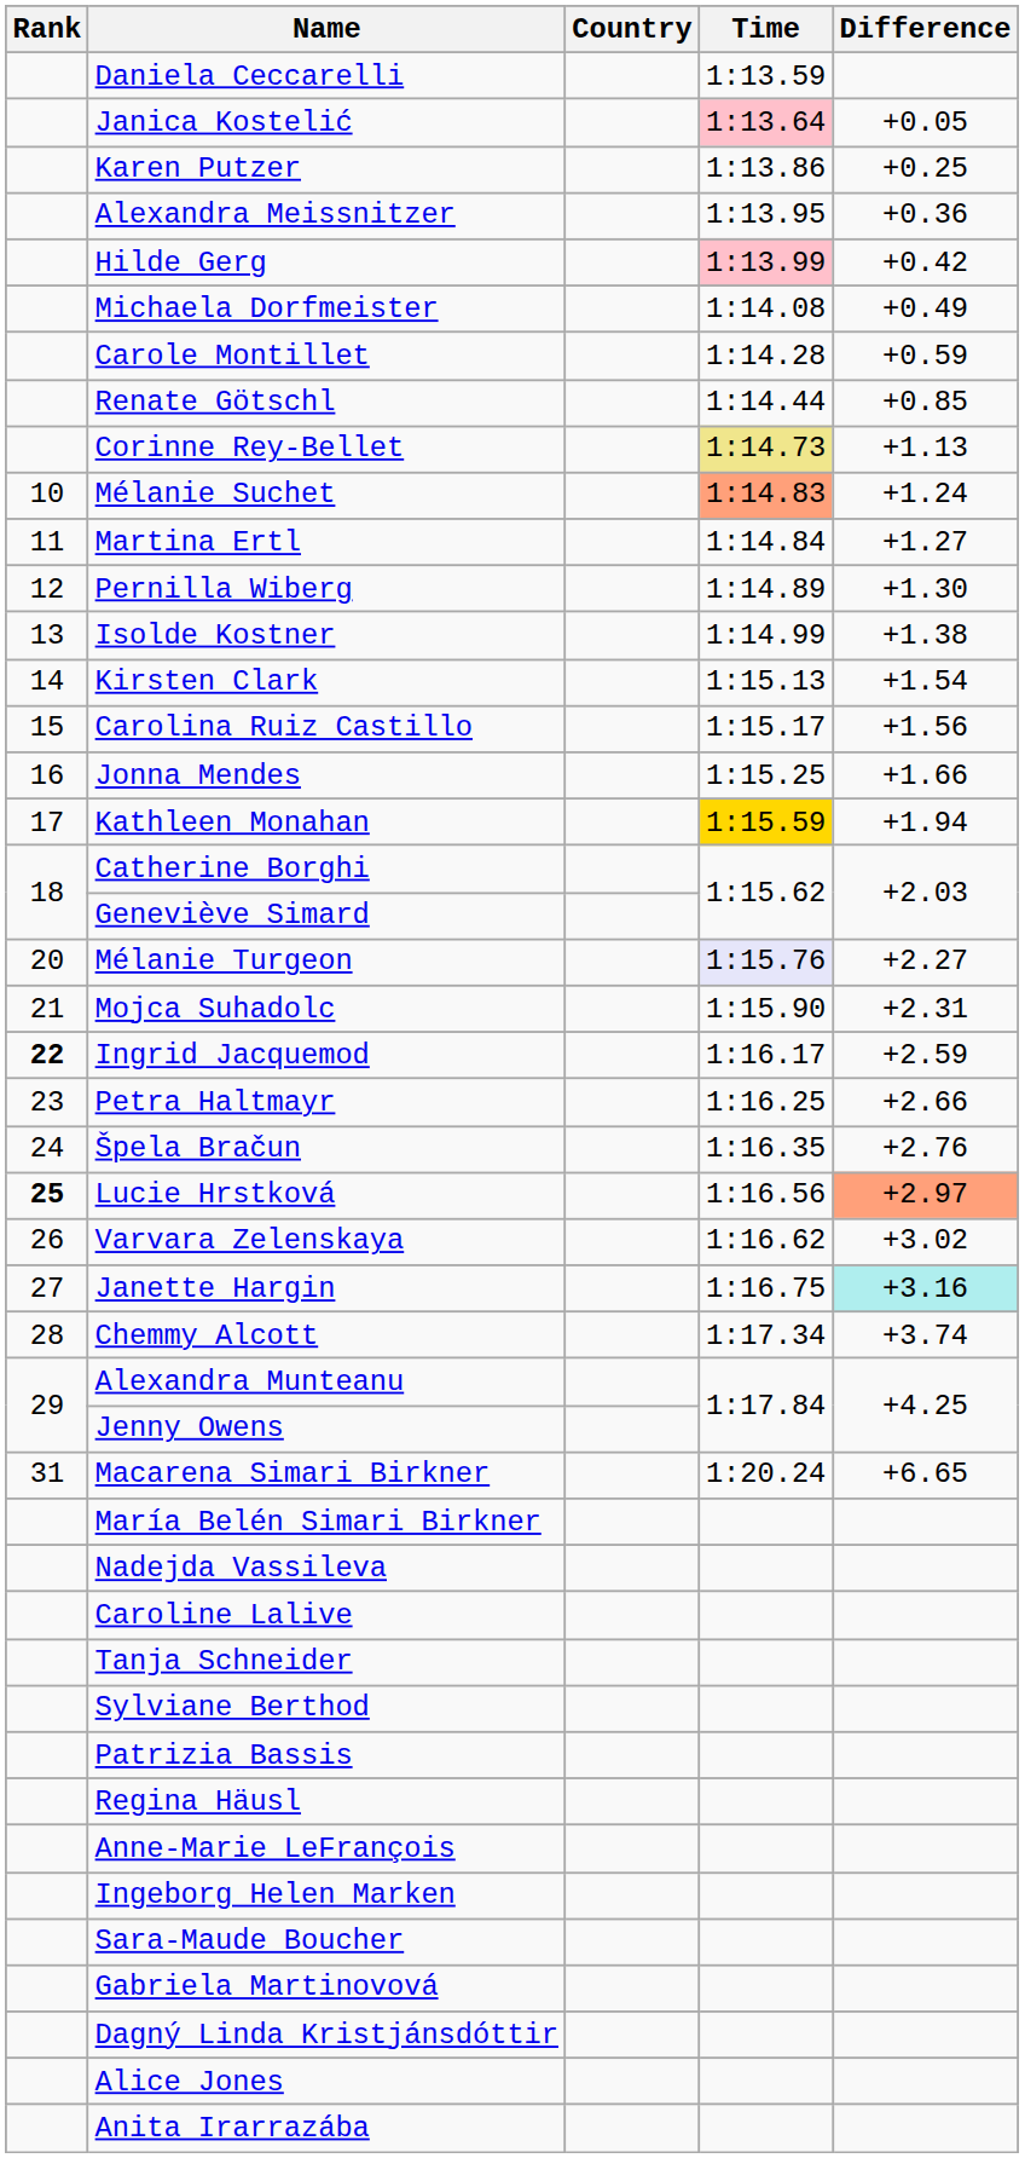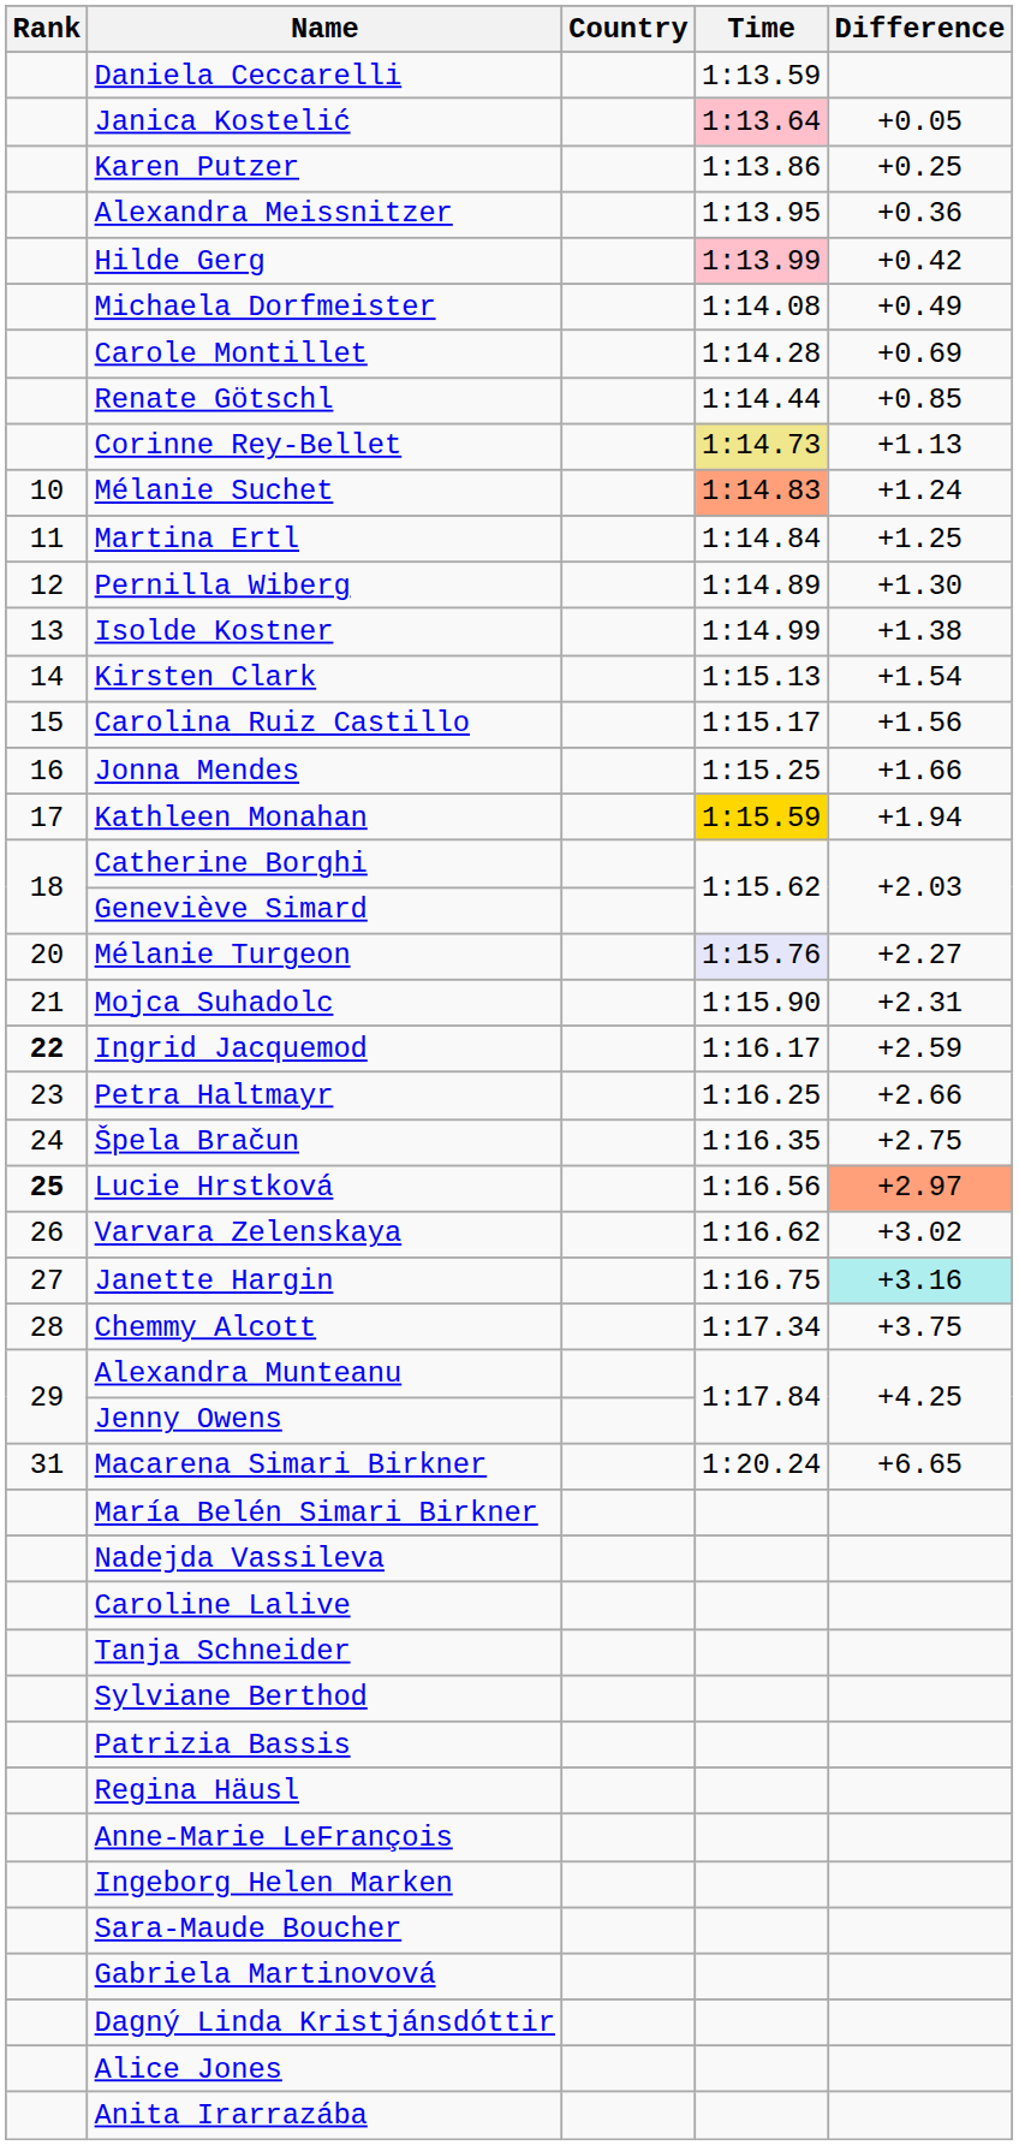 <table class="wikitable sortable" style="text-align:center">
 <tr>
 <th>Rank</th>
 <th>Name</th>
 <th>Country</th>
 <th>Time</th>
 <th>Difference</th>
 </tr>
 <tr>
 <td></td>
 <td align=left><a href='#'>Daniela Ceccarelli</a></td>
 <td align=left></td>
 <td>1:13.59</td>
 <td></td>
 </tr>
 <tr>
 <td></td>
 <td align=left><a href='#'>Janica Kostelić</a></td>
 <td align=left></td>
 <td style="background: pink;">1:13.64</td>
 <td>+0.05</td>
 </tr>
 <tr>
 <td></td>
 <td align=left><a href='#'>Karen Putzer</a></td>
 <td align=left></td>
 <td>1:13.86</td>
 <td>+0.25</td>
 </tr>
 <tr>
 <td></td>
 <td align=left><a href='#'>Alexandra Meissnitzer</a></td>
 <td align=left></td>
 <td>1:13.95</td>
 <td>+0.36</td>
 </tr>
 <tr>
 <td></td>
 <td align=left><a href='#'>Hilde Gerg</a></td>
 <td align=left></td>
 <td style="background: pink;">1:13.99</td>
 <td>+0.42</td>
 </tr>
 <tr>
 <td></td>
 <td align=left><a href='#'>Michaela Dorfmeister</a></td>
 <td align=left></td>
 <td>1:14.08</td>
 <td>+0.49</td>
 </tr>
 <tr>
 <td></td>
 <td align=left><a href='#'>Carole Montillet</a></td>
 <td align=left></td>
 <td>1:14.28</td>
-<td>+0.59</td>
+<td>+0.69</td>
 </tr>
 <tr>
 <td></td>
 <td align=left><a href='#'>Renate Götschl</a></td>
 <td align=left></td>
 <td>1:14.44</td>
 <td>+0.85</td>
 </tr>
 <tr>
 <td></td>
 <td align=left><a href='#'>Corinne Rey-Bellet</a></td>
 <td align=left></td>
 <td style="background: khaki;">1:14.73</td>
 <td>+1.13</td>
 </tr>
 <tr>
 <td>10</td>
 <td align=left><a href='#'>Mélanie Suchet</a></td>
 <td align=left></td>
 <td style="background: lightsalmon;">1:14.83</td>
 <td>+1.24</td>
 </tr>
 <tr>
 <td>11</td>
 <td align=left><a href='#'>Martina Ertl</a></td>
 <td align=left></td>
 <td>1:14.84</td>
-<td>+1.27</td>
+<td>+1.25</td>
 </tr>
 <tr>
 <td>12</td>
 <td align=left><a href='#'>Pernilla Wiberg</a></td>
 <td align=left></td>
 <td>1:14.89</td>
 <td>+1.30</td>
 </tr>
 <tr>
 <td>13</td>
 <td align=left><a href='#'>Isolde Kostner</a></td>
 <td align=left></td>
 <td>1:14.99</td>
 <td>+1.38</td>
 </tr>
 <tr>
 <td>14</td>
 <td align=left><a href='#'>Kirsten Clark</a></td>
 <td align=left></td>
 <td>1:15.13</td>
 <td>+1.54</td>
 </tr>
 <tr>
 <td>15</td>
 <td align=left><a href='#'>Carolina Ruiz Castillo</a></td>
 <td align=left></td>
 <td>1:15.17</td>
 <td>+1.56</td>
 </tr>
 <tr>
 <td>16</td>
 <td align=left><a href='#'>Jonna Mendes</a></td>
 <td align=left></td>
 <td>1:15.25</td>
 <td>+1.66</td>
 </tr>
 <tr>
 <td>17</td>
 <td align=left><a href='#'>Kathleen Monahan</a></td>
 <td align=left></td>
 <td style="background: gold;">1:15.59</td>
 <td>+1.94</td>
 </tr>
 <tr>
 <td rowspan=2>18</td>
 <td align=left><a href='#'>Catherine Borghi</a></td>
 <td align=left></td>
 <td rowspan=2>1:15.62</td>
 <td rowspan=2>+2.03</td>
 </tr>
 <tr>
 <td align=left><a href='#'>Geneviève Simard</a></td>
 <td align=left></td>
 </tr>
 <tr>
 <td>20</td>
 <td align=left><a href='#'>Mélanie Turgeon</a></td>
 <td align=left></td>
 <td style="background: lavender;">1:15.76</td>
 <td>+2.27</td>
 </tr>
 <tr>
 <td>21</td>
 <td align=left><a href='#'>Mojca Suhadolc</a></td>
 <td align=left></td>
 <td>1:15.90</td>
 <td>+2.31</td>
 </tr>
 <tr>
 <td><strong>22</strong></td>
 <td align=left><a href='#'>Ingrid Jacquemod</a></td>
 <td align=left></td>
 <td>1:16.17</td>
 <td>+2.59</td>
 </tr>
 <tr>
 <td>23</td>
 <td align=left><a href='#'>Petra Haltmayr</a></td>
 <td align=left></td>
 <td>1:16.25</td>
 <td>+2.66</td>
 </tr>
 <tr>
 <td>24</td>
 <td align=left><a href='#'>Špela Bračun</a></td>
 <td align=left></td>
 <td>1:16.35</td>
-<td>+2.76</td>
+<td>+2.75</td>
 </tr>
 <tr>
 <td><strong>25</strong></td>
 <td align=left><a href='#'>Lucie Hrstková</a></td>
 <td align=left></td>
 <td>1:16.56</td>
 <td style="background: lightsalmon;">+2.97</td>
 </tr>
 <tr>
 <td>26</td>
 <td align=left><a href='#'>Varvara Zelenskaya</a></td>
 <td align=left></td>
 <td>1:16.62</td>
 <td>+3.02</td>
 </tr>
 <tr>
 <td>27</td>
 <td align=left><a href='#'>Janette Hargin</a></td>
 <td align=left></td>
 <td>1:16.75</td>
 <td style="background: paleturquoise;">+3.16</td>
 </tr>
 <tr>
 <td>28</td>
 <td align=left><a href='#'>Chemmy Alcott</a></td>
 <td align=left></td>
 <td>1:17.34</td>
-<td>+3.74</td>
+<td>+3.75</td>
 </tr>
 <tr>
 <td rowspan=2>29</td>
 <td align=left><a href='#'>Alexandra Munteanu</a></td>
 <td align=left></td>
 <td rowspan=2>1:17.84</td>
 <td rowspan=2>+4.25</td>
 </tr>
 <tr>
 <td align=left><a href='#'>Jenny Owens</a></td>
 <td align=left></td>
 </tr>
 <tr>
 <td>31</td>
 <td align=left><a href='#'>Macarena Simari Birkner</a></td>
 <td align=left></td>
 <td>1:20.24</td>
 <td>+6.65</td>
 </tr>
 <tr>
 <td></td>
 <td align=left><a href='#'>María Belén Simari Birkner</a></td>
 <td align=left></td>
 <td></td>
 <td></td>
 </tr>
 <tr>
 <td></td>
 <td align=left><a href='#'>Nadejda Vassileva</a></td>
 <td align=left></td>
 <td></td>
 <td></td>
 </tr>
 <tr>
 <td></td>
 <td align=left><a href='#'>Caroline Lalive</a></td>
 <td align=left></td>
 <td></td>
 <td></td>
 </tr>
 <tr>
 <td></td>
 <td align=left><a href='#'>Tanja Schneider</a></td>
 <td align=left></td>
 <td></td>
 <td></td>
 </tr>
 <tr>
 <td></td>
 <td align=left><a href='#'>Sylviane Berthod</a></td>
 <td align=left></td>
 <td></td>
 <td></td>
 </tr>
 <tr>
 <td></td>
 <td align=left><a href='#'>Patrizia Bassis</a></td>
 <td align=left></td>
 <td></td>
 <td></td>
 </tr>
 <tr>
 <td></td>
 <td align=left><a href='#'>Regina Häusl</a></td>
 <td align=left></td>
 <td></td>
 <td></td>
 </tr>
 <tr>
 <td></td>
 <td align=left><a href='#'>Anne-Marie LeFrançois</a></td>
 <td align=left></td>
 <td></td>
 <td></td>
 </tr>
 <tr>
 <td></td>
 <td align=left><a href='#'>Ingeborg Helen Marken</a></td>
 <td align=left></td>
 <td></td>
 <td></td>
 </tr>
 <tr>
 <td></td>
 <td align=left><a href='#'>Sara-Maude Boucher</a></td>
 <td align=left></td>
 <td></td>
 <td></td>
 </tr>
 <tr>
 <td></td>
 <td align=left><a href='#'>Gabriela Martinovová</a></td>
 <td align=left></td>
 <td></td>
 <td></td>
 </tr>
 <tr>
 <td></td>
 <td align=left><a href='#'>Dagný Linda Kristjánsdóttir</a></td>
 <td align=left></td>
 <td></td>
 <td></td>
 </tr>
 <tr>
 <td></td>
 <td align=left><a href='#'>Alice Jones</a></td>
 <td align=left></td>
 <td></td>
 <td></td>
 </tr>
 <tr>
 <td></td>
 <td align=left><a href='#'>Anita Irarrazába</a></td>
 <td align=left></td>
 <td></td>
 <td></td>
 </tr>
 </table>
